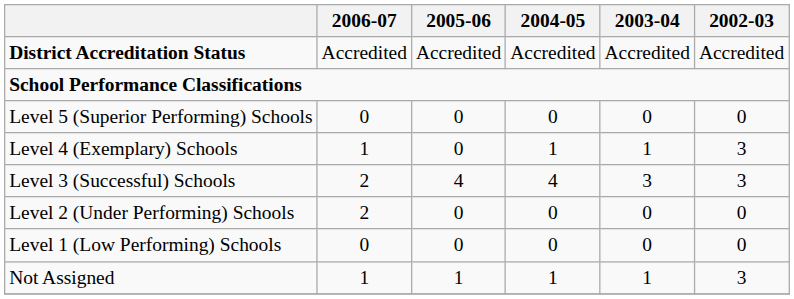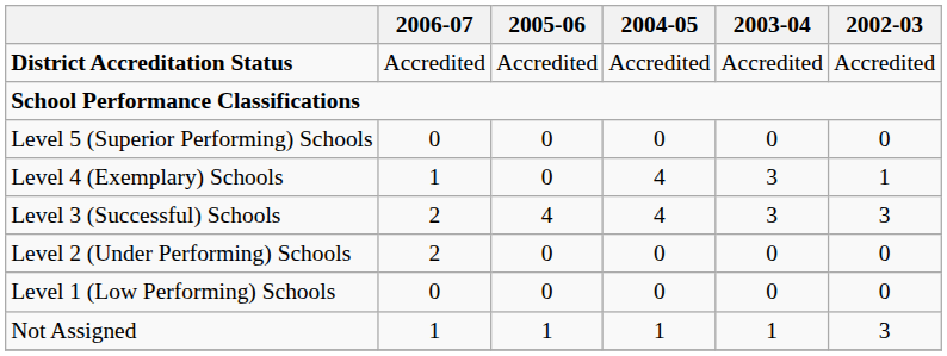 <table class="wikitable" style="font-size: 95%;">
 <tr>
 <th></th>
 <th>2006-07</th>
 <th>2005-06</th>
 <th>2004-05</th>
 <th>2003-04</th>
 <th>2002-03</th>
 </tr>
 <tr>
 <td align="left"><strong>District Accreditation Status</strong></td>
 <td align="center">Accredited</td>
 <td align="center">Accredited</td>
 <td align="center">Accredited</td>
 <td align="center">Accredited</td>
 <td align="center">Accredited</td>
 </tr>
 <tr>
 <td align="left" colspan="6"><strong>School Performance Classifications</strong></td>
 </tr>
 <tr>
 <td align="left">Level 5 (Superior Performing) Schools</td>
 <td align="center">0</td>
 <td align="center">0</td>
 <td align="center">0</td>
 <td align="center">0</td>
 <td align="center">0</td>
 </tr>
 <tr>
 <td align="left">Level 4 (Exemplary) Schools</td>
 <td align="center">1</td>
 <td align="center">0</td>
+<td align="center">4</td>
+<td align="center">3</td>
 <td align="center">1</td>
-<td align="center">1</td>
-<td align="center">3</td>
 </tr>
 <tr>
 <td align="left">Level 3 (Successful) Schools</td>
 <td align="center">2</td>
 <td align="center">4</td>
 <td align="center">4</td>
 <td align="center">3</td>
 <td align="center">3</td>
 </tr>
 <tr>
 <td align="left">Level 2 (Under Performing) Schools</td>
 <td align="center">2</td>
 <td align="center">0</td>
 <td align="center">0</td>
 <td align="center">0</td>
 <td align="center">0</td>
 </tr>
 <tr>
 <td align="left">Level 1 (Low Performing) Schools</td>
 <td align="center">0</td>
 <td align="center">0</td>
 <td align="center">0</td>
 <td align="center">0</td>
 <td align="center">0</td>
 </tr>
 <tr>
 <td align="left">Not Assigned</td>
 <td align="center">1</td>
 <td align="center">1</td>
 <td align="center">1</td>
 <td align="center">1</td>
 <td align="center">3</td>
 </tr>
 <tr>
 </tr>
 </table>
